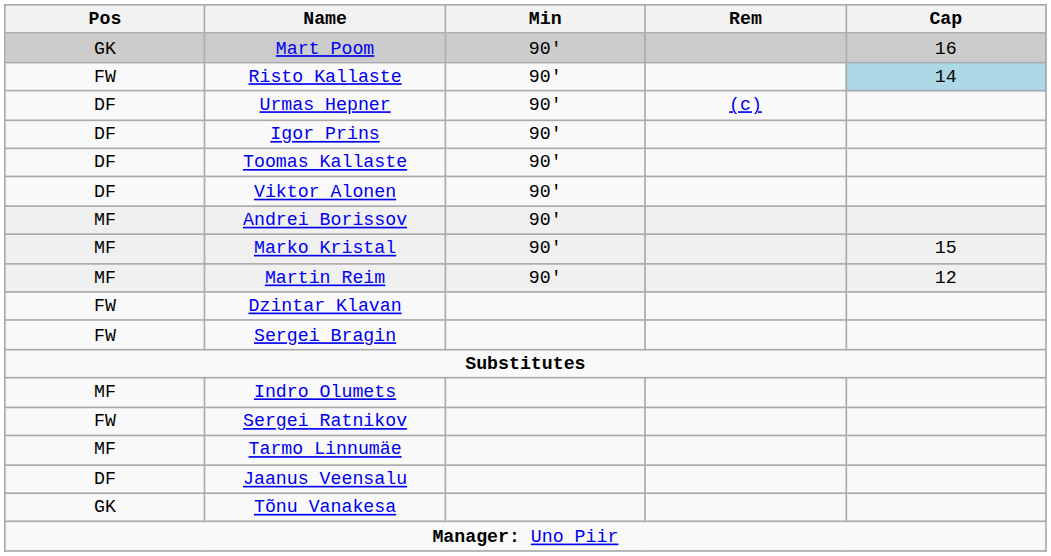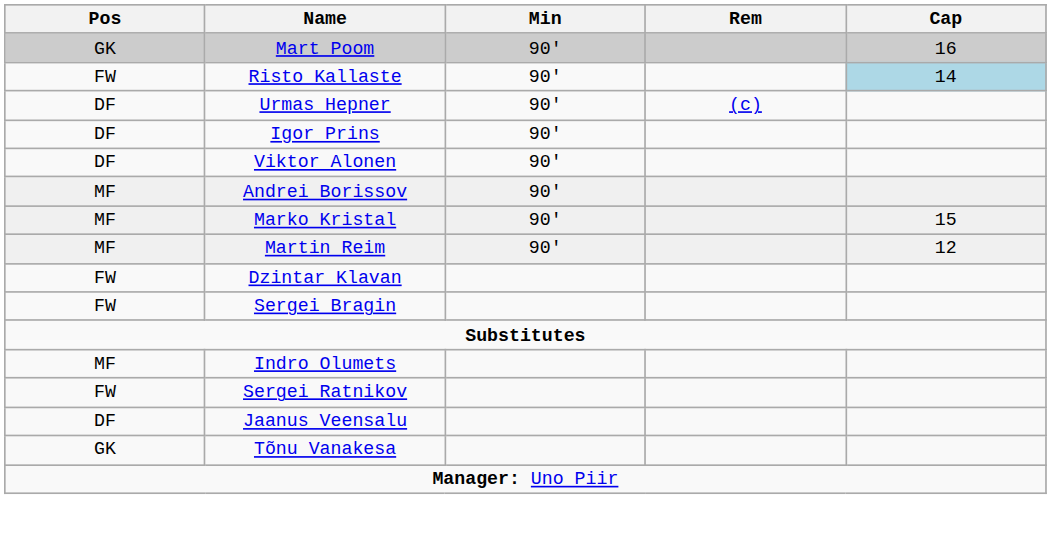 <table class="wikitable collapsible collapsed" align="center" style="font-size:85%; text-align:center;" width="50%">
 <tr>
 <th>Pos</th>
 <th width=140>Name</th>
 <th>Min</th>
 <th>Rem</th>
 <th>Cap</th>
 </tr>
 <tr bgcolor="cccccc">
 <td>GK</td>
 <td><a href='#'>Mart Poom</a></td>
 <td>90'</td>
 <td></td>
 <td>16</td>
 </tr>
 <tr>
 <td>FW</td>
 <td><a href='#'>Risto Kallaste</a></td>
 <td>90'</td>
 <td></td>
 <td style="background: lightblue;">14</td>
 </tr>
 <tr>
 <td>DF</td>
 <td><a href='#'>Urmas Hepner</a></td>
 <td>90'</td>
 <td><a href='#'>(c)</a></td>
 <td></td>
 </tr>
 <tr>
 <td>DF</td>
 <td><a href='#'>Igor Prins</a></td>
-<td>90'</td>
-<td></td>
-<td></td>
-</tr>
-<tr>
-<td>DF</td>
-<td><a href='#'>Toomas Kallaste</a></td>
 <td>90'</td>
 <td></td>
 <td></td>
 </tr>
 <tr>
 <td>DF</td>
 <td><a href='#'>Viktor Alonen</a></td>
 <td>90'</td>
 <td></td>
 <td></td>
 </tr>
 <tr bgcolor="#F0F0F0">
 <td>MF</td>
 <td><a href='#'>Andrei Borissov</a></td>
 <td>90'</td>
 <td></td>
 <td></td>
 </tr>
 <tr bgcolor="#F0F0F0">
 <td>MF</td>
 <td><a href='#'>Marko Kristal</a></td>
 <td>90'</td>
 <td></td>
 <td>15</td>
 </tr>
 <tr bgcolor="#F0F0F0">
 <td>MF</td>
 <td><a href='#'>Martin Reim</a></td>
 <td>90'</td>
 <td></td>
 <td>12</td>
 </tr>
 <tr>
 <td>FW</td>
 <td><a href='#'>Dzintar Klavan</a></td>
 <td></td>
 <td></td>
 <td></td>
 </tr>
 <tr>
 <td>FW</td>
 <td><a href='#'>Sergei Bragin</a></td>
 <td></td>
 <td></td>
 <td></td>
 </tr>
 <tr>
 <td colspan=5 align=center><strong>Substitutes</strong></td>
 </tr>
 <tr>
 <td>MF</td>
 <td><a href='#'>Indro Olumets</a></td>
 <td></td>
 <td></td>
 <td></td>
 </tr>
 <tr>
 <td>FW</td>
 <td><a href='#'>Sergei Ratnikov</a></td>
 <td></td>
 <td></td>
 <td></td>
 </tr>
 <tr>
-<td>MF</td>
-<td><a href='#'>Tarmo Linnumäe</a></td>
-<td></td>
-<td></td>
-<td></td>
-</tr>
-<tr>
 <td>DF</td>
 <td><a href='#'>Jaanus Veensalu</a></td>
 <td></td>
 <td></td>
 <td></td>
 </tr>
 <tr>
 <td>GK</td>
 <td><a href='#'>Tõnu Vanakesa</a></td>
 <td></td>
 <td></td>
 <td></td>
 </tr>
 <tr>
 <td colspan=5 align=center><strong>Manager:</strong>  <a href='#'>Uno Piir</a></td>
 </tr>
 </table>
